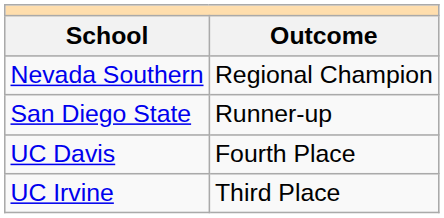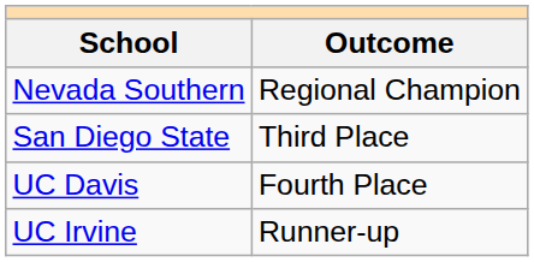 <table class="wikitable">
 <tr>
 <th colspan="3" style="background:#ffdead;"></th>
 </tr>
 <tr>
 <th>School</th>
 <th>Outcome</th>
 </tr>
 <tr>
 <td><a href='#'>Nevada Southern</a></td>
 <td>Regional Champion</td>
 </tr>
 <tr>
 <td><a href='#'>San Diego State</a></td>
-<td>Runner-up</td>
+<td>Third Place</td>
 </tr>
 <tr>
 <td><a href='#'>UC Davis</a></td>
 <td>Fourth Place</td>
 </tr>
 <tr>
 <td><a href='#'>UC Irvine</a></td>
-<td>Third Place</td>
+<td>Runner-up</td>
 </tr>
 </table>
